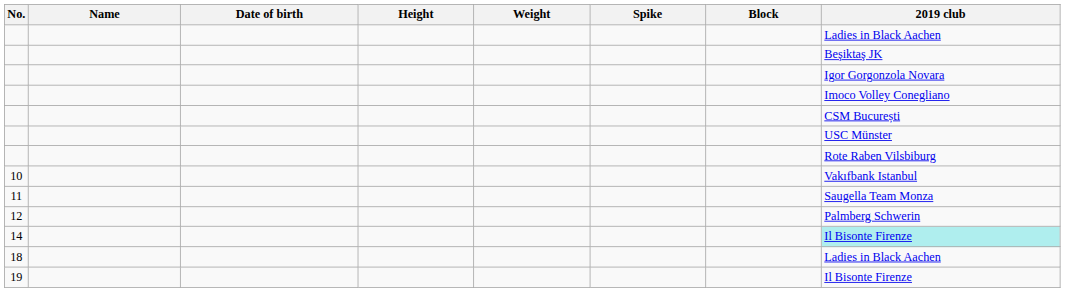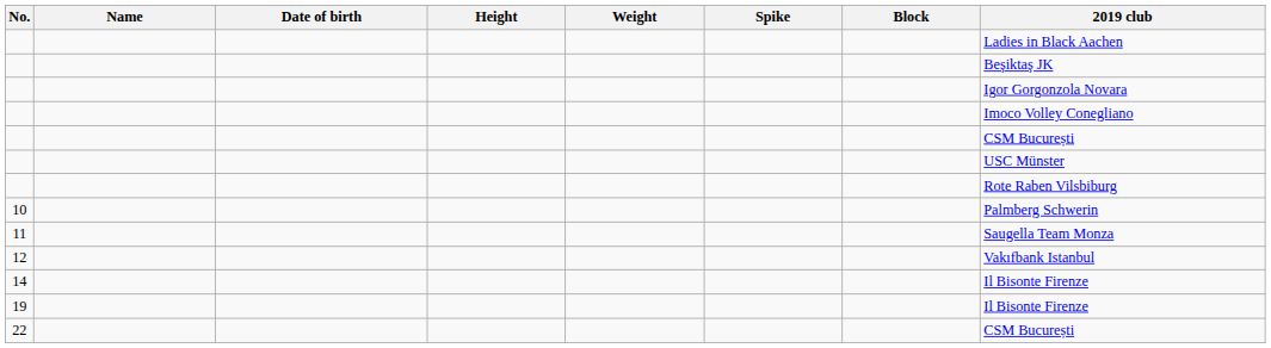 <table class="wikitable sortable" style="font-size:90%; text-align:center;">
 <tr>
 <th>No.</th>
 <th style="width:12em">Name</th>
 <th style="width:14em">Date of birth</th>
 <th style="width:9em">Height</th>
 <th style="width:9em">Weight</th>
 <th style="width:9em">Spike</th>
 <th style="width:9em">Block</th>
 <th style="width:19em">2019 club</th>
 </tr>
 <tr>
 <td></td>
 <td align=left></td>
 <td align=right></td>
 <td></td>
 <td></td>
 <td></td>
 <td></td>
 <td align=left> <a href='#'>Ladies in Black Aachen</a></td>
 </tr>
 <tr>
 <td></td>
 <td align=left></td>
 <td align=right></td>
 <td></td>
 <td></td>
 <td></td>
 <td></td>
 <td align=left> <a href='#'>Beşiktaş JK</a></td>
 </tr>
 <tr>
 <td></td>
 <td align=left></td>
 <td align=right></td>
 <td></td>
 <td></td>
 <td></td>
 <td></td>
 <td align=left> <a href='#'>Igor Gorgonzola Novara</a></td>
 </tr>
 <tr>
 <td></td>
 <td align=left></td>
 <td align=right></td>
 <td></td>
 <td></td>
 <td></td>
 <td></td>
 <td align=left> <a href='#'>Imoco Volley Conegliano</a></td>
 </tr>
 <tr>
 <td></td>
 <td align=left></td>
 <td align=right></td>
 <td></td>
 <td></td>
 <td></td>
 <td></td>
 <td align=left> <a href='#'>CSM București</a></td>
 </tr>
 <tr>
 <td></td>
 <td align=left></td>
 <td align=right></td>
 <td></td>
 <td></td>
 <td></td>
 <td></td>
 <td align=left> <a href='#'>USC Münster</a></td>
 </tr>
 <tr>
 <td></td>
 <td align=left></td>
 <td align=right></td>
 <td></td>
 <td></td>
 <td></td>
 <td></td>
 <td align=left> <a href='#'>Rote Raben Vilsbiburg</a></td>
 </tr>
 <tr>
 <td>10</td>
 <td align=left></td>
 <td align=right></td>
 <td></td>
 <td></td>
 <td></td>
 <td></td>
-<td align=left> <a href='#'>Vakıfbank Istanbul</a></td>
+<td align=left> <a href='#'>Palmberg Schwerin</a></td>
 </tr>
 <tr>
 <td>11</td>
 <td align=left></td>
 <td align=right></td>
 <td></td>
 <td></td>
 <td></td>
 <td></td>
 <td align=left> <a href='#'>Saugella Team Monza</a></td>
 </tr>
 <tr>
 <td>12</td>
 <td align=left></td>
 <td align=right></td>
 <td></td>
 <td></td>
 <td></td>
 <td></td>
-<td align=left> <a href='#'>Palmberg Schwerin</a></td>
+<td align=left> <a href='#'>Vakıfbank Istanbul</a></td>
 </tr>
 <tr>
 <td>14</td>
 <td align=left></td>
 <td align=right></td>
 <td></td>
 <td></td>
 <td></td>
 <td></td>
-<td align=left style="background: paleturquoise;"> <a href='#'>Il Bisonte Firenze</a></td>
-</tr>
-<tr>
-<td>18</td>
-<td align=left></td>
-<td align=right></td>
-<td></td>
-<td></td>
-<td></td>
-<td></td>
-<td align=left> <a href='#'>Ladies in Black Aachen</a></td>
+<td align=left> <a href='#'>Il Bisonte Firenze</a></td>
 </tr>
 <tr>
 <td>19</td>
 <td align=left></td>
 <td align=right></td>
 <td></td>
 <td></td>
 <td></td>
 <td></td>
 <td align=left> <a href='#'>Il Bisonte Firenze</a></td>
 </tr>
+<tr>
+<td>22</td>
+<td align=left></td>
+<td align=right></td>
+<td></td>
+<td></td>
+<td></td>
+<td></td>
+<td align=left> <a href='#'>CSM București</a></td>
+</tr>
 </table>
